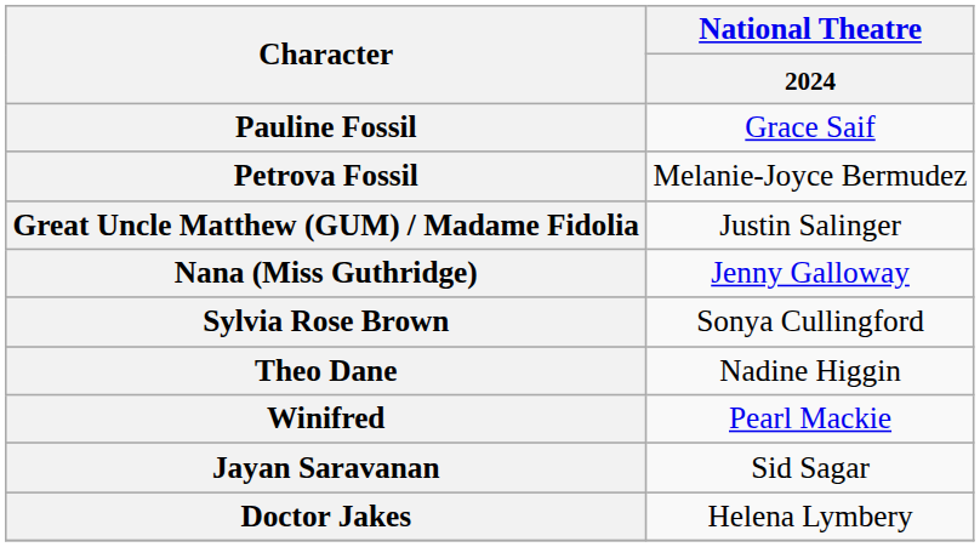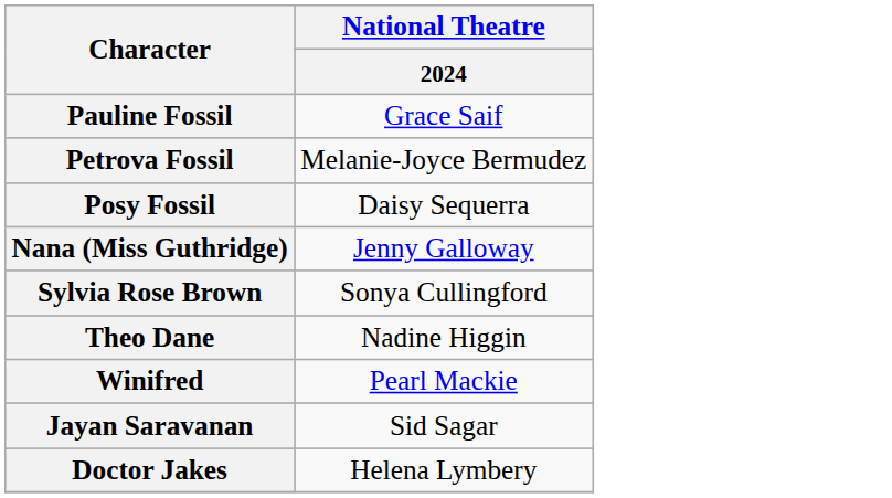 <table class="wikitable">
 <tr>
 <th rowspan="2">Character</th>
 <th><a href='#'>National Theatre</a></th>
 </tr>
 <tr>
 <th><small>2024</small></th>
 </tr>
 <tr>
 <th>Pauline Fossil</th>
 <td align="center"><a href='#'>Grace Saif</a></td>
 </tr>
 <tr>
 <th>Petrova Fossil</th>
 <td align="center">Melanie-Joyce Bermudez</td>
 </tr>
 <tr>
-<th>Great Uncle Matthew (GUM) / Madame Fidolia</th>
-<td align="center">Justin Salinger</td>
+<th>Posy Fossil</th>
+<td align="center">Daisy Sequerra</td>
 </tr>
 <tr>
 <th>Nana (Miss Guthridge)</th>
 <td align="center"><a href='#'>Jenny Galloway</a></td>
 </tr>
 <tr>
 <th>Sylvia Rose Brown</th>
 <td align="center">Sonya Cullingford</td>
 </tr>
 <tr>
 <th>Theo Dane</th>
 <td align="center">Nadine Higgin</td>
 </tr>
 <tr>
 <th>Winifred</th>
 <td align="center"><a href='#'>Pearl Mackie</a></td>
 </tr>
 <tr>
 <th>Jayan Saravanan</th>
 <td align="center">Sid Sagar</td>
 </tr>
 <tr>
 <th>Doctor Jakes</th>
 <td align="center">Helena Lymbery</td>
 </tr>
 <tr>
 </tr>
 </table>
